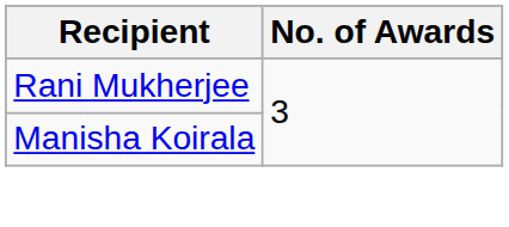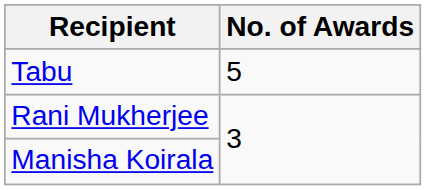 <table class="wikitable">
 <tr>
 <th>Recipient</th>
 <th>No. of Awards</th>
+</tr>
+<tr>
+<td><a href='#'>Tabu</a></td>
+<td>5</td>
 </tr>
 <tr>
 <td><a href='#'>Rani Mukherjee</a></td>
 <td rowspan="2">3</td>
 </tr>
 <tr>
 <td><a href='#'>Manisha Koirala</a></td>
 </tr>
 </table>
